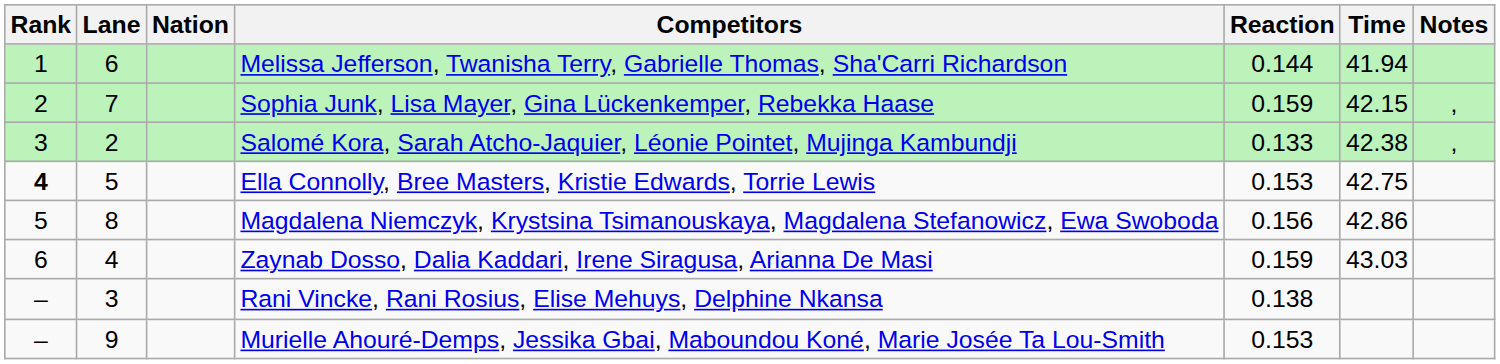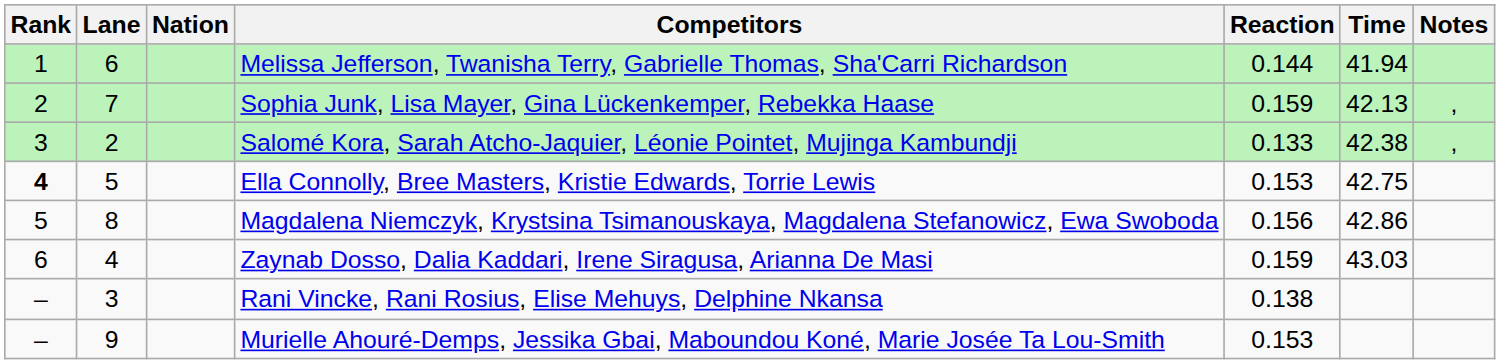 <table class="wikitable sortable" style="text-align:center; font-size:95%">
 <tr>
 <th>Rank</th>
 <th>Lane</th>
 <th>Nation</th>
 <th>Competitors</th>
 <th>Reaction</th>
 <th>Time</th>
 <th>Notes</th>
 </tr>
 <tr style="background:#bbf3bb;">
 <td>1</td>
 <td>6</td>
 <td align=left></td>
 <td align=left><a href='#'>Melissa Jefferson</a>, <a href='#'>Twanisha Terry</a>, <a href='#'>Gabrielle Thomas</a>, <a href='#'>Sha'Carri Richardson</a></td>
 <td>0.144</td>
 <td>41.94</td>
 <td></td>
 </tr>
 <tr style="background:#bbf3bb;">
 <td>2</td>
 <td>7</td>
 <td align=left></td>
 <td align=left><a href='#'>Sophia Junk</a>, <a href='#'>Lisa Mayer</a>, <a href='#'>Gina Lückenkemper</a>, <a href='#'>Rebekka Haase</a></td>
 <td>0.159</td>
-<td>42.15</td>
+<td>42.13</td>
 <td>, </td>
 </tr>
 <tr style="background:#bbf3bb;">
 <td>3</td>
 <td>2</td>
 <td align=left></td>
 <td align=left><a href='#'>Salomé Kora</a>, <a href='#'>Sarah Atcho-Jaquier</a>, <a href='#'>Léonie Pointet</a>, <a href='#'>Mujinga Kambundji</a></td>
 <td>0.133</td>
 <td>42.38</td>
 <td>, </td>
 </tr>
 <tr>
 <td><strong>4</strong></td>
 <td>5</td>
 <td align=left></td>
 <td align=left><a href='#'>Ella Connolly</a>, <a href='#'>Bree Masters</a>, <a href='#'>Kristie Edwards</a>, <a href='#'>Torrie Lewis</a></td>
 <td>0.153</td>
 <td>42.75</td>
 <td></td>
 </tr>
 <tr>
 <td>5</td>
 <td>8</td>
 <td align=left></td>
 <td align=left><a href='#'>Magdalena Niemczyk</a>, <a href='#'>Krystsina Tsimanouskaya</a>, <a href='#'>Magdalena Stefanowicz</a>, <a href='#'>Ewa Swoboda</a></td>
 <td>0.156</td>
 <td>42.86</td>
 <td></td>
 </tr>
 <tr>
 <td>6</td>
 <td>4</td>
 <td align=left></td>
 <td align=left><a href='#'>Zaynab Dosso</a>, <a href='#'>Dalia Kaddari</a>, <a href='#'>Irene Siragusa</a>, <a href='#'>Arianna De Masi</a></td>
 <td>0.159</td>
 <td>43.03</td>
 <td></td>
 </tr>
 <tr>
 <td>–</td>
 <td>3</td>
 <td align=left></td>
 <td align=left><a href='#'>Rani Vincke</a>, <a href='#'>Rani Rosius</a>, <a href='#'>Elise Mehuys</a>, <a href='#'>Delphine Nkansa</a></td>
 <td>0.138</td>
 <td></td>
 <td></td>
 </tr>
 <tr>
 <td>–</td>
 <td>9</td>
 <td align=left></td>
 <td align=left><a href='#'>Murielle Ahouré-Demps</a>, <a href='#'>Jessika Gbai</a>, <a href='#'>Maboundou Koné</a>, <a href='#'>Marie Josée Ta Lou-Smith</a></td>
 <td>0.153</td>
 <td></td>
 <td></td>
 </tr>
 </table>
